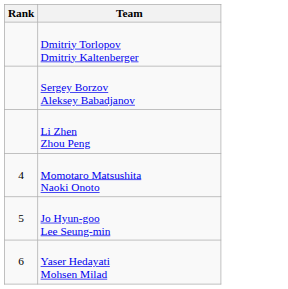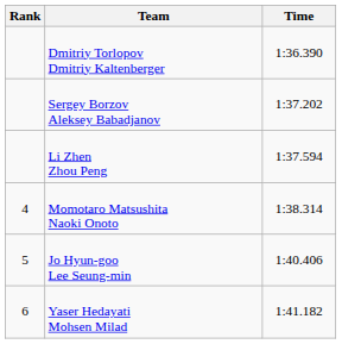 <table class=wikitable style="text-align:center">
 <tr>
 <th width=40>Rank</th>
 <th width=250>Team</th>
+<th width=80>Time</th>
 </tr>
 <tr>
 <td></td>
 <td align=left><br><a href='#'>Dmitriy Torlopov</a><br><a href='#'>Dmitriy Kaltenberger</a></td>
+<td>1:36.390</td>
 </tr>
 <tr>
 <td></td>
 <td align=left><br><a href='#'>Sergey Borzov</a><br><a href='#'>Aleksey Babadjanov</a></td>
+<td>1:37.202</td>
 </tr>
 <tr>
 <td></td>
 <td align=left><br><a href='#'>Li Zhen</a><br><a href='#'>Zhou Peng</a></td>
+<td>1:37.594</td>
 </tr>
 <tr>
 <td>4</td>
 <td align=left><br><a href='#'>Momotaro Matsushita</a><br><a href='#'>Naoki Onoto</a></td>
+<td>1:38.314</td>
 </tr>
 <tr>
 <td>5</td>
 <td align=left><br><a href='#'>Jo Hyun-goo</a><br><a href='#'>Lee Seung-min</a></td>
+<td>1:40.406</td>
 </tr>
 <tr>
 <td>6</td>
 <td align=left><br><a href='#'>Yaser Hedayati</a><br><a href='#'>Mohsen Milad</a></td>
+<td>1:41.182</td>
 </tr>
 </table>
